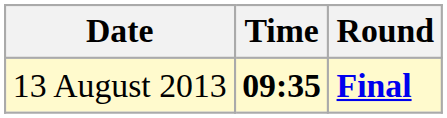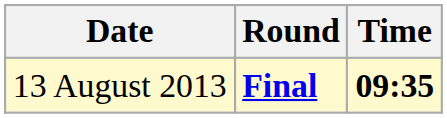 <table class="wikitable">
 <tr>
 <th>Date</th>
+<th>Round</th>
 <th>Time</th>
-<th>Round</th>
 </tr>
 <tr style=background:lemonchiffon>
 <td>13 August 2013</td>
+<td><strong><a href='#'>Final</a></strong></td>
 <td><strong>09:35</strong></td>
-<td><strong><a href='#'>Final</a></strong></td>
 </tr>
 </table>
